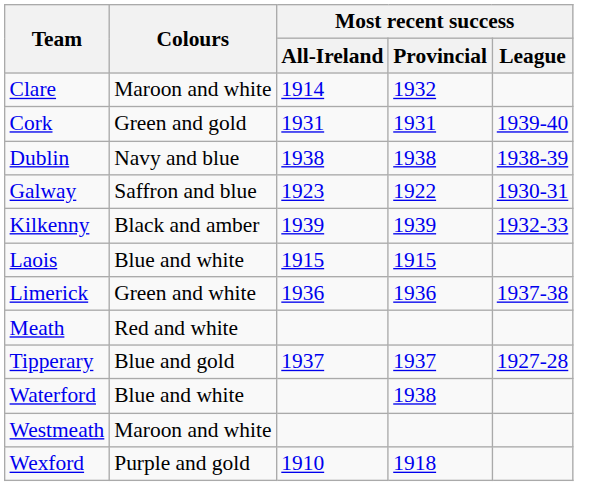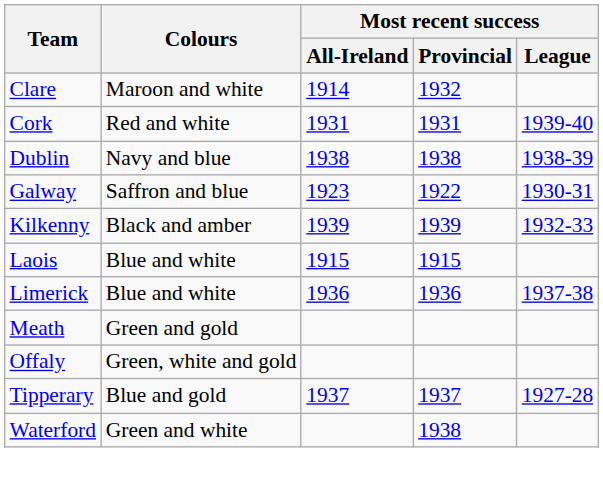 <table class="wikitable">
 <tr>
 <th rowspan="2">Team</th>
 <th rowspan="2">Colours</th>
 <th colspan="3">Most recent success</th>
 </tr>
 <tr>
 <th>All-Ireland</th>
 <th>Provincial</th>
 <th>League</th>
 </tr>
 <tr>
 <td><a href='#'>Clare</a></td>
 <td>Maroon and white</td>
 <td><a href='#'>1914</a></td>
 <td><a href='#'>1932</a></td>
 <td></td>
 </tr>
 <tr>
 <td><a href='#'>Cork</a></td>
-<td>Green and gold</td>
+<td>Red and white</td>
 <td><a href='#'>1931</a></td>
 <td><a href='#'>1931</a></td>
 <td><a href='#'>1939-40</a></td>
 </tr>
 <tr>
 <td><a href='#'>Dublin</a></td>
 <td>Navy and blue</td>
 <td><a href='#'>1938</a></td>
 <td><a href='#'>1938</a></td>
 <td><a href='#'>1938-39</a></td>
 </tr>
 <tr>
 <td><a href='#'>Galway</a></td>
 <td>Saffron and blue</td>
 <td><a href='#'>1923</a></td>
 <td><a href='#'>1922</a></td>
 <td><a href='#'>1930-31</a></td>
 </tr>
 <tr>
 <td><a href='#'>Kilkenny</a></td>
 <td>Black and amber</td>
 <td><a href='#'>1939</a></td>
 <td><a href='#'>1939</a></td>
 <td><a href='#'>1932-33</a></td>
 </tr>
 <tr>
 <td><a href='#'>Laois</a></td>
 <td>Blue and white</td>
 <td><a href='#'>1915</a></td>
 <td><a href='#'>1915</a></td>
 <td></td>
 </tr>
 <tr>
 <td><a href='#'>Limerick</a></td>
-<td>Green and white</td>
+<td>Blue and white</td>
 <td><a href='#'>1936</a></td>
 <td><a href='#'>1936</a></td>
 <td><a href='#'>1937-38</a></td>
 </tr>
 <tr>
 <td><a href='#'>Meath</a></td>
-<td>Red and white</td>
+<td>Green and gold</td>
+<td></td>
+<td></td>
+<td></td>
+</tr>
+<tr>
+<td><a href='#'>Offaly</a></td>
+<td>Green, white and gold</td>
 <td></td>
 <td></td>
 <td></td>
 </tr>
 <tr>
 <td><a href='#'>Tipperary</a></td>
 <td>Blue and gold</td>
 <td><a href='#'>1937</a></td>
 <td><a href='#'>1937</a></td>
 <td><a href='#'>1927-28</a></td>
 </tr>
 <tr>
 <td><a href='#'>Waterford</a></td>
-<td>Blue and white</td>
+<td>Green and white</td>
 <td></td>
 <td><a href='#'>1938</a></td>
 <td></td>
 </tr>
-<tr>
-<td><a href='#'>Westmeath</a></td>
-<td>Maroon and white</td>
-<td></td>
-<td></td>
-<td></td>
-</tr>
-<tr>
-<td><a href='#'>Wexford</a></td>
-<td>Purple and gold</td>
-<td><a href='#'>1910</a></td>
-<td><a href='#'>1918</a></td>
-<td></td>
-</tr>
 </table>
